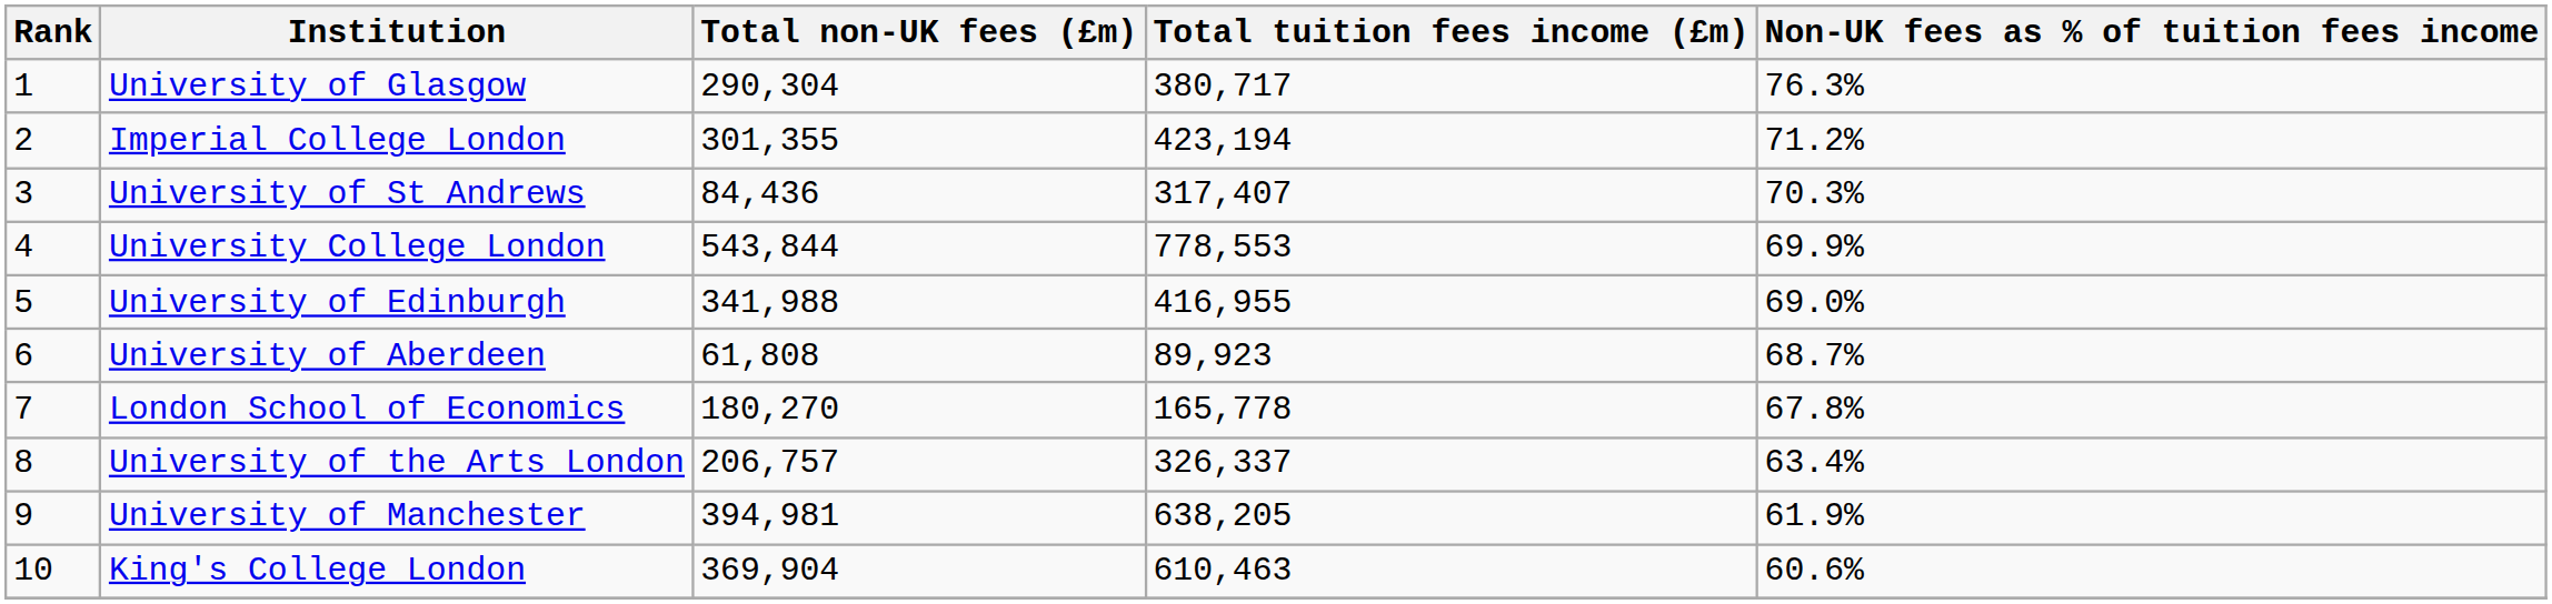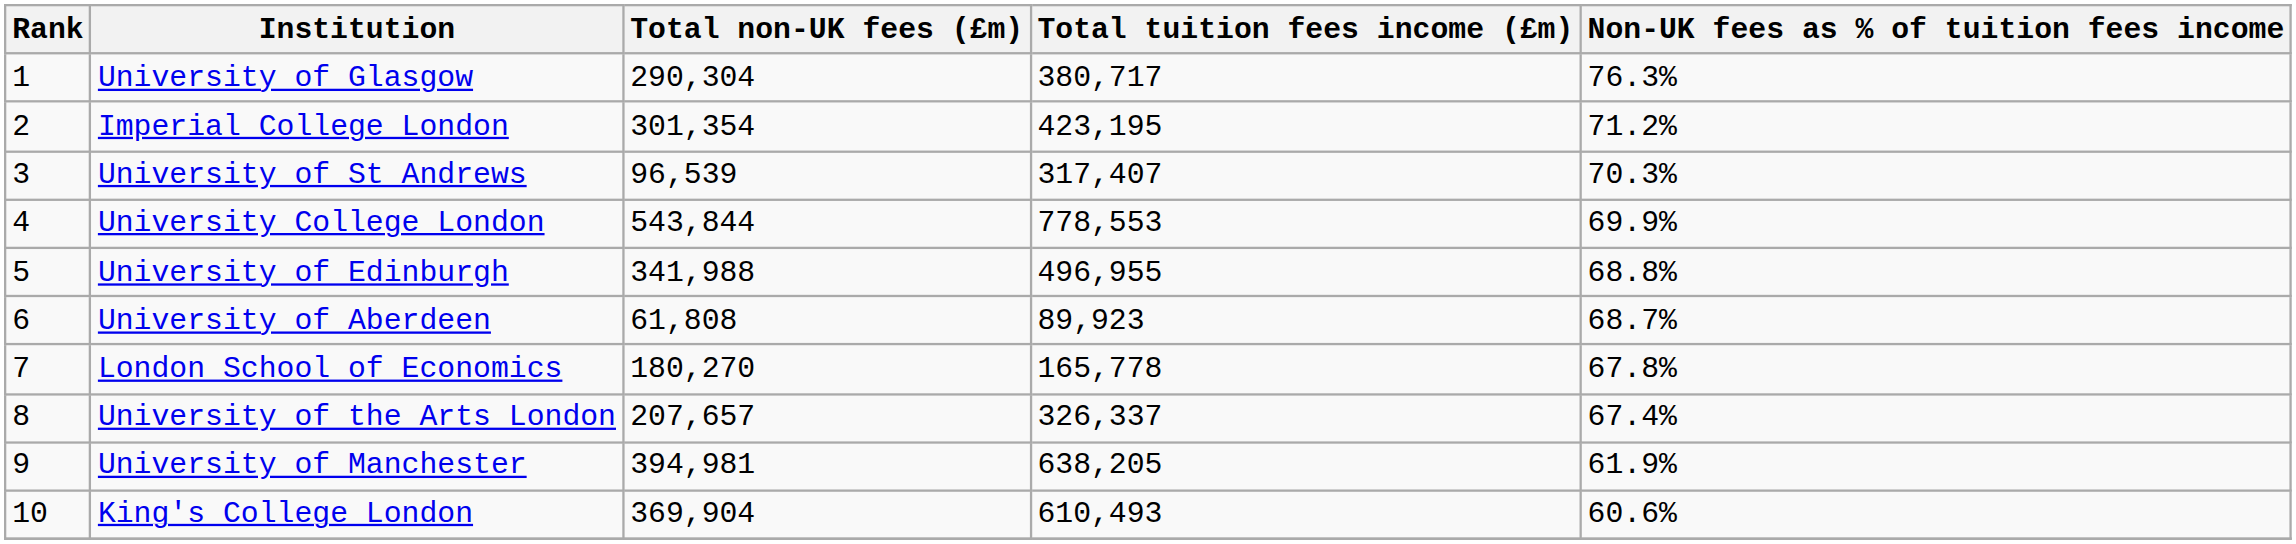 <table class="wikitable sortable">
 <tr>
 <th>Rank</th>
 <th>Institution</th>
 <th>Total non-UK fees (£m)</th>
 <th>Total tuition fees income (£m)</th>
 <th>Non-UK fees as % of tuition fees income</th>
 </tr>
 <tr>
 <td>1</td>
 <td><a href='#'>University of Glasgow</a></td>
 <td>290,304</td>
 <td>380,717</td>
 <td>76.3%</td>
 </tr>
 <tr>
 <td>2</td>
 <td><a href='#'>Imperial College London</a></td>
-<td>301,355</td>
-<td>423,194</td>
+<td>301,354</td>
+<td>423,195</td>
 <td>71.2%</td>
 </tr>
 <tr>
 <td>3</td>
 <td><a href='#'>University of St Andrews</a></td>
-<td>84,436</td>
+<td>96,539</td>
 <td>317,407</td>
 <td>70.3%</td>
 </tr>
 <tr>
 <td>4</td>
 <td><a href='#'>University College London</a></td>
 <td>543,844</td>
 <td>778,553</td>
 <td>69.9%</td>
 </tr>
 <tr>
 <td>5</td>
 <td><a href='#'>University of Edinburgh</a></td>
 <td>341,988</td>
-<td>416,955</td>
-<td>69.0%</td>
+<td>496,955</td>
+<td>68.8%</td>
 </tr>
 <tr>
 <td>6</td>
 <td><a href='#'>University of Aberdeen</a></td>
 <td>61,808</td>
 <td>89,923</td>
 <td>68.7%</td>
 </tr>
 <tr>
 <td>7</td>
 <td><a href='#'>London School of Economics</a></td>
 <td>180,270</td>
 <td>165,778</td>
 <td>67.8%</td>
 </tr>
 <tr>
 <td>8</td>
 <td><a href='#'>University of the Arts London</a></td>
-<td>206,757</td>
+<td>207,657</td>
 <td>326,337</td>
-<td>63.4%</td>
+<td>67.4%</td>
 </tr>
 <tr>
 <td>9</td>
 <td><a href='#'>University of Manchester</a></td>
 <td>394,981</td>
 <td>638,205</td>
 <td>61.9%</td>
 </tr>
 <tr>
 <td>10</td>
 <td><a href='#'>King's College London</a></td>
 <td>369,904</td>
-<td>610,463</td>
+<td>610,493</td>
 <td>60.6%</td>
 </tr>
 <tr>
 </tr>
 </table>
